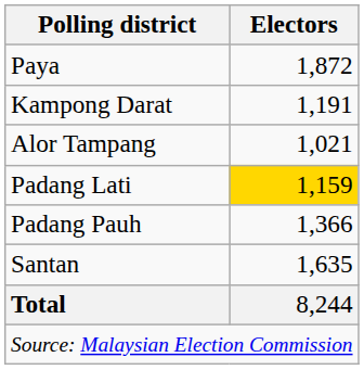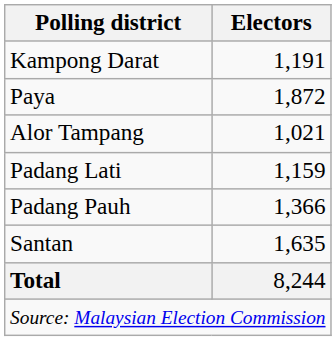 <table class="wikitable sortable">
 <tr>
 <th>Polling district</th>
 <th>Electors</th>
 </tr>
 <tr>
+<td>Kampong Darat</td>
+<td align="right">1,191</td>
+</tr>
+<tr>
 <td>Paya</td>
 <td align="right">1,872</td>
-</tr>
-<tr>
-<td>Kampong Darat</td>
-<td align="right">1,191</td>
 </tr>
 <tr>
 <td>Alor Tampang</td>
 <td align="right">1,021</td>
 </tr>
 <tr>
 <td>Padang Lati</td>
-<td align="right" style="background: gold;">1,159</td>
+<td align="right">1,159</td>
 </tr>
 <tr>
 <td>Padang Pauh</td>
 <td align="right">1,366</td>
 </tr>
 <tr>
 <td>Santan</td>
 <td align="right">1,635</td>
 </tr>
 <tr>
 <td style="background: #f2f2f2"><strong>Total</strong></td>
 <td style="background: #f2f2f2" align="right">8,244</td>
 </tr>
 <tr>
 <td colspan="2"  align="right"><small><em>Source: <a href='#'>Malaysian Election Commission</a></em></small></td>
 </tr>
 </table>
